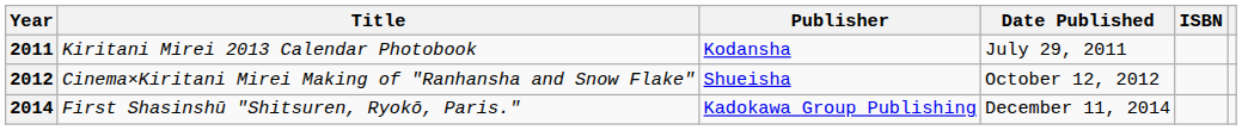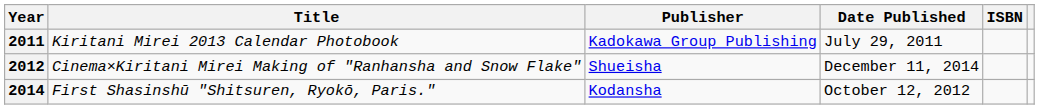 <table class="wikitable sortable plainrowheaders">
 <tr>
 <th scope="col">Year</th>
 <th scope="col">Title</th>
 <th scope="col">Publisher</th>
 <th scope="col">Date Published</th>
 <th scope="col">ISBN</th>
 <th scope="col" class="unsortable"></th>
 </tr>
 <tr>
 <th scope="row">2011</th>
 <td><em>Kiritani Mirei 2013 Calendar Photobook</em></td>
-<td><a href='#'>Kodansha</a></td>
+<td><a href='#'>Kadokawa Group Publishing</a></td>
 <td>July 29, 2011</td>
 <td></td>
 <td style="text-align:center"></td>
 </tr>
 <tr>
 <th scope="row">2012</th>
 <td><em>Cinema×Kiritani Mirei Making of "Ranhansha and Snow Flake"</em></td>
 <td><a href='#'>Shueisha</a></td>
-<td>October 12, 2012</td>
+<td>December 11, 2014</td>
 <td></td>
 <td style="text-align:center"></td>
 </tr>
 <tr>
 <th scope="row">2014</th>
 <td><em>First Shasinshū "Shitsuren, Ryokō, Paris."</em></td>
-<td><a href='#'>Kadokawa Group Publishing</a></td>
-<td>December 11, 2014</td>
+<td><a href='#'>Kodansha</a></td>
+<td>October 12, 2012</td>
 <td></td>
 <td style="text-align:center"></td>
 </tr>
 </table>
